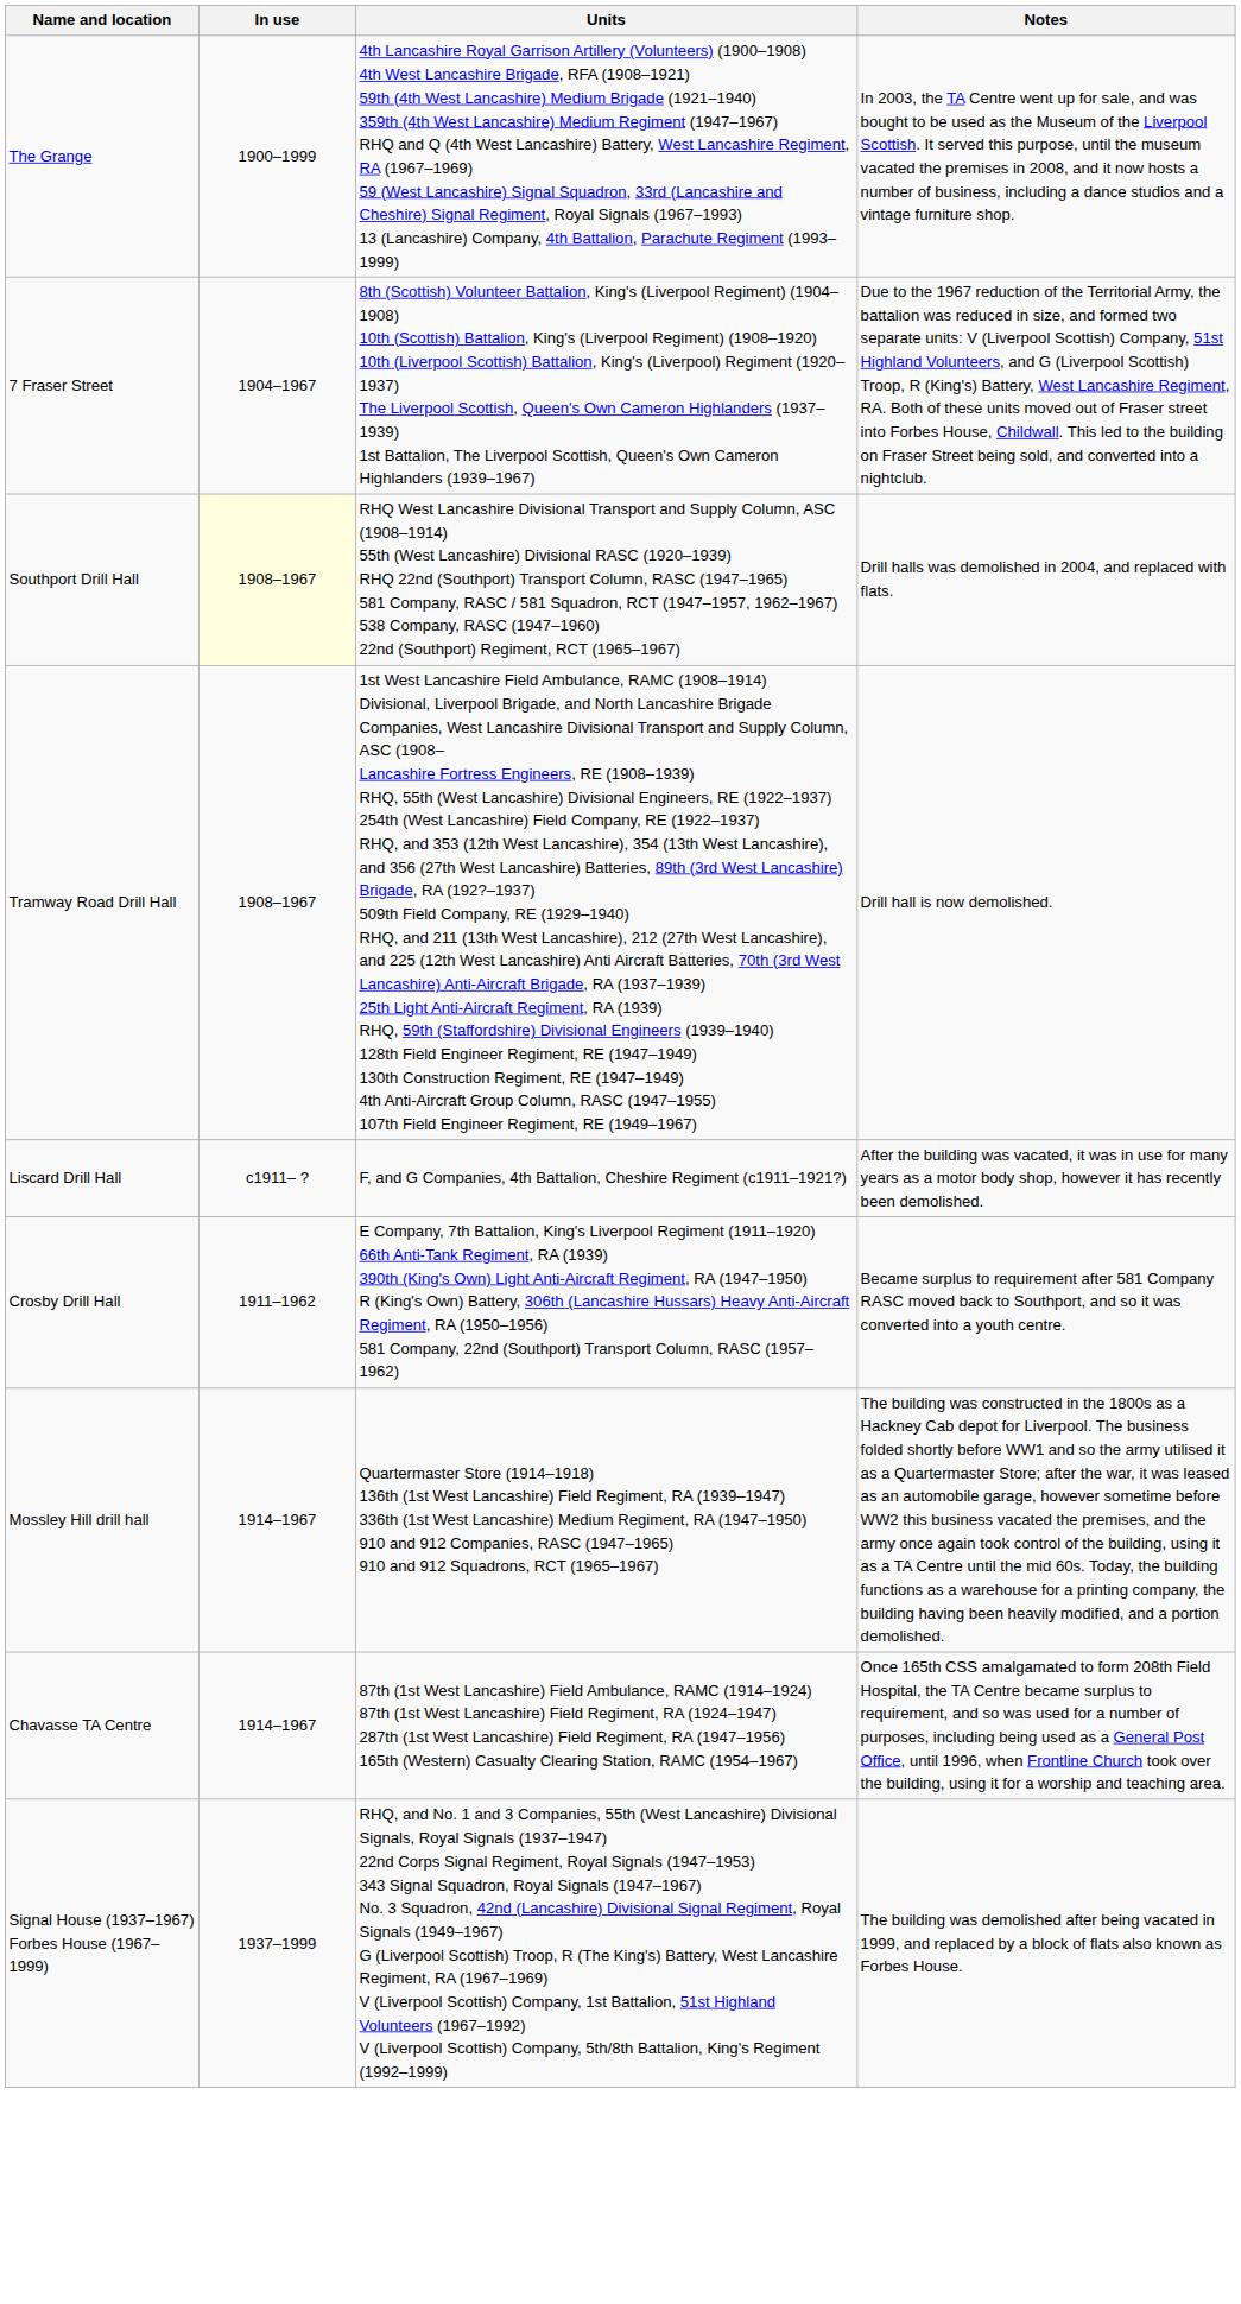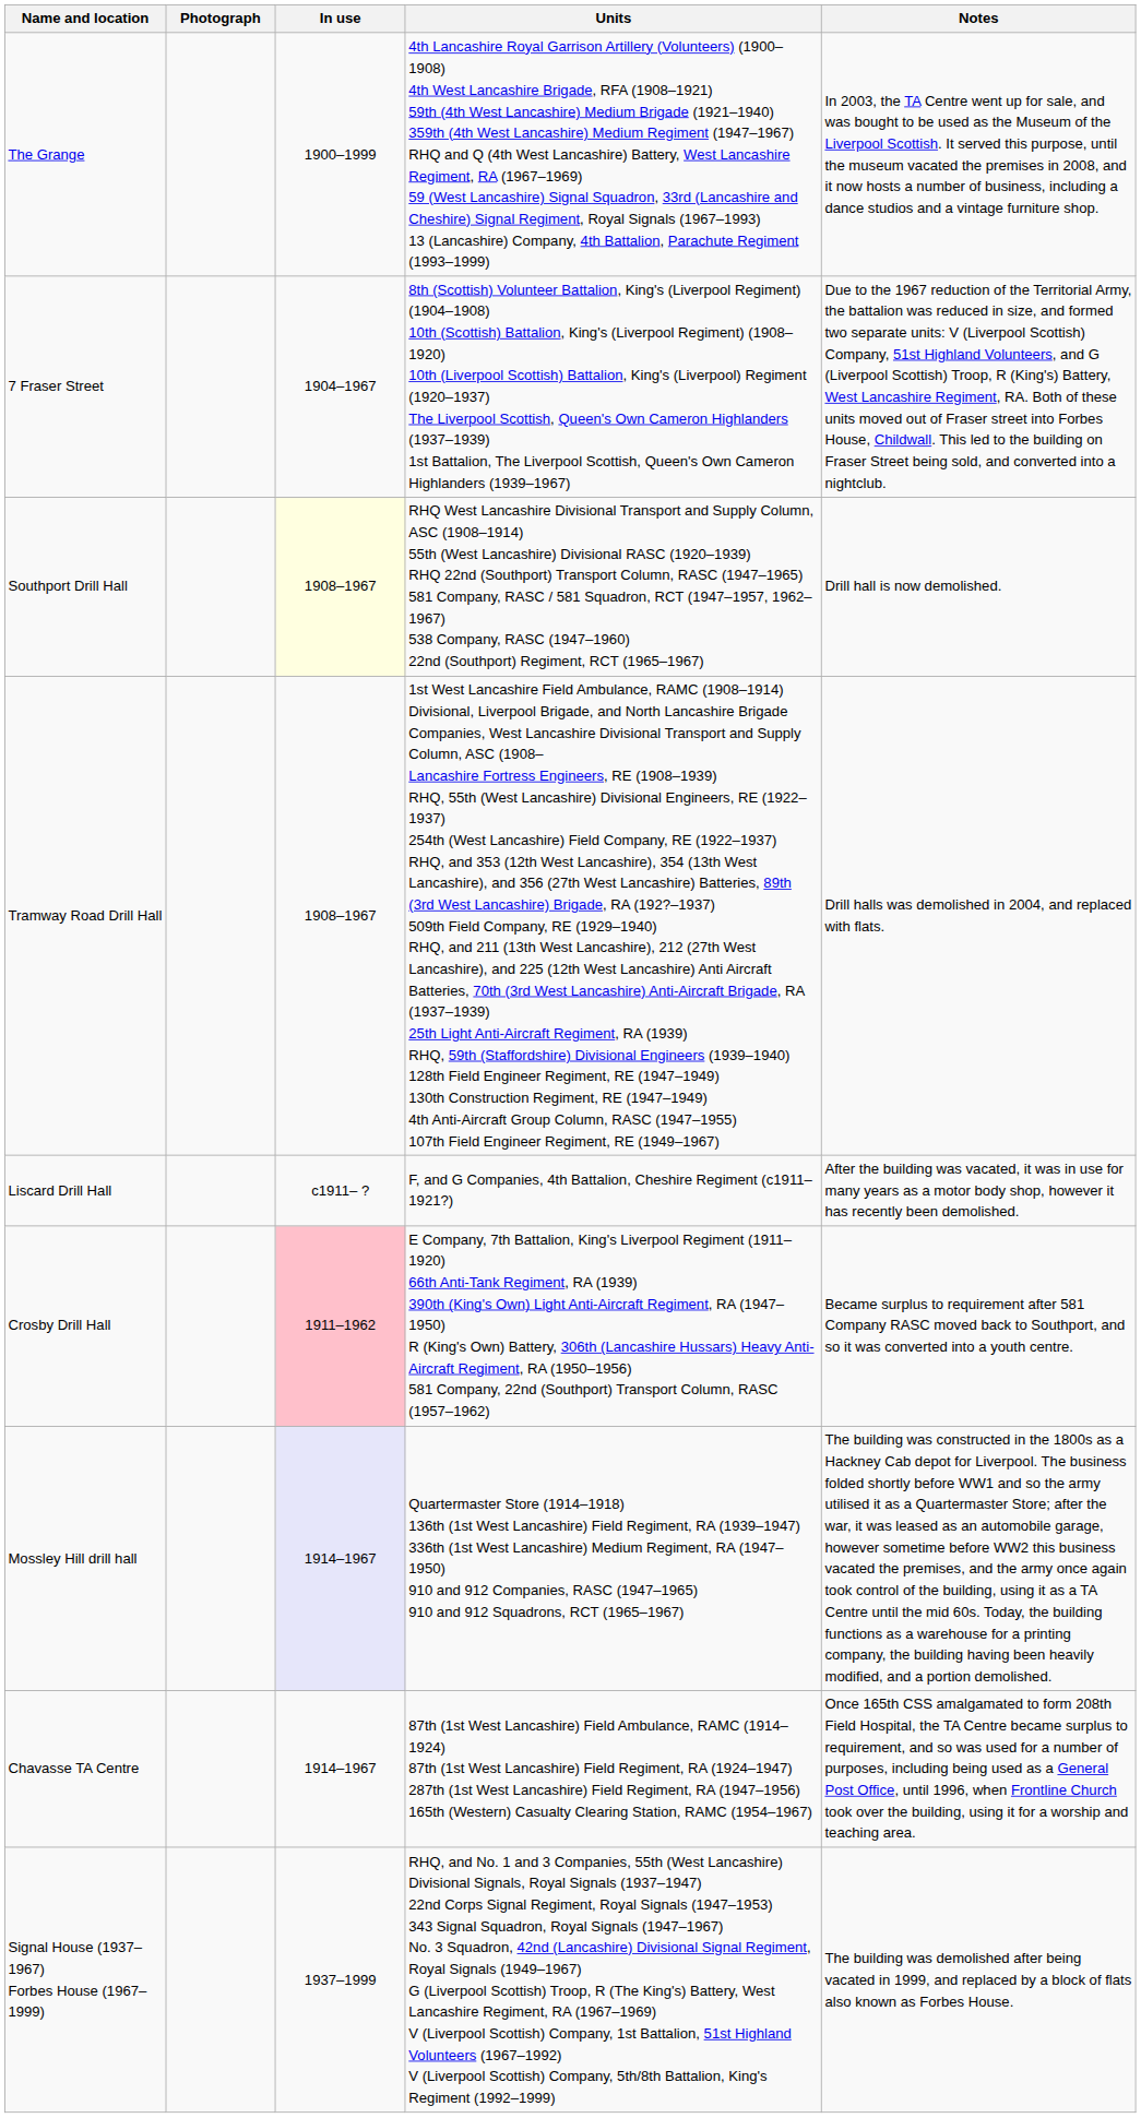 <table class="wikitable sortable plainrowheaders" style="width:100%;border:0px;text-align:left;line-height:150%;">
 <tr>
 <th scope="col"  style="width:150px">Name and location</th>
+<th scope="col"  style="width:100px" class="unsortable">Photograph</th>
 <th scope="col"  style="width:120px">In use</th>
 <th scope="col"  style="width:400px" class="unsortable">Units</th>
 <th scope="col"  style="width:300px" class="unsortable">Notes</th>
 </tr>
 <tr>
 <td><a href='#'>The Grange</a><br><small></small></td>
+<td></td>
 <td align="center">1900–1999</td>
 <td><a href='#'>4th Lancashire Royal Garrison Artillery (Volunteers)</a> (1900–1908)<br><a href='#'>4th West Lancashire Brigade</a>, RFA (1908–1921)<br><a href='#'>59th (4th West Lancashire) Medium Brigade</a> (1921–1940)<br><a href='#'>359th (4th West Lancashire) Medium Regiment</a> (1947–1967)<br>RHQ and Q (4th West Lancashire) Battery, <a href='#'>West Lancashire Regiment</a>, <a href='#'>RA</a> (1967–1969)<br><a href='#'>59 (West Lancashire) Signal Squadron</a>, <a href='#'>33rd (Lancashire and Cheshire) Signal Regiment</a>, Royal Signals (1967–1993)<br>13 (Lancashire) Company, <a href='#'>4th Battalion</a>, <a href='#'>Parachute Regiment</a> (1993–1999)</td>
 <td>In 2003, the <a href='#'>TA</a> Centre went up for sale, and was bought to be used as the Museum of the <a href='#'>Liverpool Scottish</a>. It served this purpose, until the museum vacated the premises in 2008, and it now hosts a number of business, including a dance studios and a vintage furniture shop.</td>
 </tr>
 <tr>
 <td>7 Fraser Street<br><small></small></td>
+<td></td>
 <td align="center">1904–1967</td>
 <td><a href='#'>8th (Scottish) Volunteer Battalion</a>, King's (Liverpool Regiment) (1904–1908)<br><a href='#'>10th (Scottish) Battalion</a>, King's (Liverpool Regiment) (1908–1920)<br><a href='#'>10th (Liverpool Scottish) Battalion</a>, King's (Liverpool) Regiment (1920–1937)<br><a href='#'>The Liverpool Scottish</a>, <a href='#'>Queen's Own Cameron Highlanders</a> (1937–1939)<br>1st Battalion, The Liverpool Scottish, Queen's Own Cameron Highlanders (1939–1967)</td>
 <td>Due to the 1967 reduction of the Territorial Army, the battalion was reduced in size, and formed two separate units: V (Liverpool Scottish) Company, <a href='#'>51st Highland Volunteers</a>, and G (Liverpool Scottish) Troop, R (King's) Battery, <a href='#'>West Lancashire Regiment</a>, RA. Both of these units moved out of Fraser street into Forbes House, <a href='#'>Childwall</a>. This led to the building on Fraser Street being sold, and converted into a nightclub.</td>
 </tr>
 <tr>
 <td>Southport Drill Hall<br><small></small></td>
+<td></td>
 <td align="center" style="background: lightyellow;">1908–1967</td>
 <td>RHQ West Lancashire Divisional Transport and Supply Column, ASC (1908–1914)<br>55th (West Lancashire) Divisional RASC (1920–1939)<br>RHQ 22nd (Southport) Transport Column, RASC (1947–1965)<br>581 Company, RASC / 581 Squadron, RCT (1947–1957, 1962–1967)<br>538 Company, RASC (1947–1960)<br>22nd (Southport) Regiment, RCT (1965–1967)</td>
+<td>Drill hall is now demolished.</td>
+</tr>
+<tr>
+<td>Tramway Road Drill Hall<br><small></small></td>
+<td></td>
+<td align="center">1908–1967</td>
+<td>1st West Lancashire Field Ambulance, RAMC (1908–1914)<br>Divisional, Liverpool Brigade, and North Lancashire Brigade Companies, West Lancashire Divisional Transport and Supply Column, ASC (1908–<br><a href='#'>Lancashire Fortress Engineers</a>, RE (1908–1939)<br>RHQ, 55th (West Lancashire) Divisional Engineers, RE (1922–1937)<br>254th (West Lancashire) Field Company, RE (1922–1937)<br>RHQ, and 353 (12th West Lancashire), 354 (13th West Lancashire), and 356 (27th West Lancashire) Batteries, <a href='#'>89th (3rd West Lancashire) Brigade</a>, RA (192?–1937)<br>509th Field Company, RE (1929–1940)<br>RHQ, and 211 (13th West Lancashire), 212 (27th West Lancashire), and 225 (12th West Lancashire) Anti Aircraft Batteries, <a href='#'>70th (3rd West Lancashire) Anti-Aircraft Brigade</a>, RA (1937–1939)<br><a href='#'>25th Light Anti-Aircraft Regiment</a>, RA (1939)<br>RHQ, <a href='#'>59th (Staffordshire) Divisional Engineers</a> (1939–1940)<br>128th Field Engineer Regiment, RE (1947–1949)<br>130th Construction Regiment, RE (1947–1949)<br>4th Anti-Aircraft Group Column, RASC (1947–1955)<br>107th Field Engineer Regiment, RE (1949–1967)</td>
 <td>Drill halls was demolished in 2004, and replaced with flats.</td>
 </tr>
 <tr>
-<td>Tramway Road Drill Hall<br><small></small></td>
-<td align="center">1908–1967</td>
-<td>1st West Lancashire Field Ambulance, RAMC (1908–1914)<br>Divisional, Liverpool Brigade, and North Lancashire Brigade Companies, West Lancashire Divisional Transport and Supply Column, ASC (1908–<br><a href='#'>Lancashire Fortress Engineers</a>, RE (1908–1939)<br>RHQ, 55th (West Lancashire) Divisional Engineers, RE (1922–1937)<br>254th (West Lancashire) Field Company, RE (1922–1937)<br>RHQ, and 353 (12th West Lancashire), 354 (13th West Lancashire), and 356 (27th West Lancashire) Batteries, <a href='#'>89th (3rd West Lancashire) Brigade</a>, RA (192?–1937)<br>509th Field Company, RE (1929–1940)<br>RHQ, and 211 (13th West Lancashire), 212 (27th West Lancashire), and 225 (12th West Lancashire) Anti Aircraft Batteries, <a href='#'>70th (3rd West Lancashire) Anti-Aircraft Brigade</a>, RA (1937–1939)<br><a href='#'>25th Light Anti-Aircraft Regiment</a>, RA (1939)<br>RHQ, <a href='#'>59th (Staffordshire) Divisional Engineers</a> (1939–1940)<br>128th Field Engineer Regiment, RE (1947–1949)<br>130th Construction Regiment, RE (1947–1949)<br>4th Anti-Aircraft Group Column, RASC (1947–1955)<br>107th Field Engineer Regiment, RE (1949–1967)</td>
-<td>Drill hall is now demolished.</td>
-</tr>
-<tr>
 <td>Liscard Drill Hall<br><small></small></td>
+<td></td>
 <td align="center">c1911– ?</td>
 <td>F, and G Companies, 4th Battalion, Cheshire Regiment (c1911–1921?)</td>
 <td>After the building was vacated, it was in use for many years as a motor body shop, however it has recently been demolished.</td>
 </tr>
 <tr>
 <td>Crosby Drill Hall<br><small></small></td>
-<td align="center">1911–1962</td>
+<td></td>
+<td align="center" style="background: pink;">1911–1962</td>
 <td>E Company, 7th Battalion, King's Liverpool Regiment (1911–1920)<br><a href='#'>66th Anti-Tank Regiment</a>, RA (1939)<br><a href='#'>390th (King's Own) Light Anti-Aircraft Regiment</a>, RA (1947–1950)<br>R (King's Own) Battery, <a href='#'>306th (Lancashire Hussars) Heavy Anti-Aircraft Regiment</a>, RA (1950–1956)<br>581 Company, 22nd (Southport) Transport Column, RASC (1957–1962)</td>
 <td>Became surplus to requirement after 581 Company RASC moved back to Southport, and so it was converted into a youth centre.</td>
 </tr>
 <tr>
 <td>Mossley Hill drill hall<br><small></small></td>
-<td align="center">1914–1967</td>
+<td></td>
+<td align="center" style="background: lavender;">1914–1967</td>
 <td>Quartermaster Store (1914–1918)<br>136th (1st West Lancashire) Field Regiment, RA (1939–1947)<br>336th (1st West Lancashire) Medium Regiment, RA (1947–1950)<br>910 and 912 Companies, RASC (1947–1965)<br>910 and 912 Squadrons, RCT (1965–1967)</td>
 <td>The building was constructed in the 1800s as a Hackney Cab depot for Liverpool. The business folded shortly before WW1 and so the army utilised it as a Quartermaster Store; after the war, it was leased as an automobile garage, however sometime before WW2 this business vacated the premises, and the army once again took control of the building, using it as a TA Centre until the mid 60s. Today, the building functions as a warehouse for a printing company, the building having been heavily modified, and a portion demolished.</td>
 </tr>
 <tr>
 <td>Chavasse TA Centre<br><small></small></td>
+<td></td>
 <td align="center">1914–1967</td>
 <td>87th (1st West Lancashire) Field Ambulance, RAMC (1914–1924)<br>87th (1st West Lancashire) Field Regiment, RA (1924–1947)<br>287th (1st West Lancashire) Field Regiment, RA (1947–1956)<br>165th (Western) Casualty Clearing Station, RAMC (1954–1967)</td>
 <td>Once 165th CSS amalgamated to form 208th Field Hospital, the TA Centre became surplus to requirement, and so was used for a number of purposes, including being used as a <a href='#'>General Post Office</a>, until 1996, when <a href='#'>Frontline Church</a> took over the building, using it for a worship and teaching area.</td>
 </tr>
 <tr>
 <td>Signal House (1937–1967)<br>Forbes House (1967–1999)<br><small></small></td>
+<td></td>
 <td align="center">1937–1999</td>
 <td>RHQ, and No. 1 and 3 Companies, 55th (West Lancashire) Divisional Signals, Royal Signals (1937–1947)<br>22nd Corps Signal Regiment, Royal Signals (1947–1953)<br>343 Signal Squadron, Royal Signals (1947–1967)<br>No. 3 Squadron, <a href='#'>42nd (Lancashire) Divisional Signal Regiment</a>, Royal Signals (1949–1967)<br>G (Liverpool Scottish) Troop, R (The King's) Battery, West Lancashire Regiment, RA (1967–1969)<br>V (Liverpool Scottish) Company, 1st Battalion, <a href='#'>51st Highland Volunteers</a> (1967–1992)<br>V (Liverpool Scottish) Company, 5th/8th Battalion, King's Regiment (1992–1999)</td>
 <td>The building was demolished after being vacated in 1999, and replaced by a block of flats also known as Forbes House.</td>
 </tr>
 </table>
